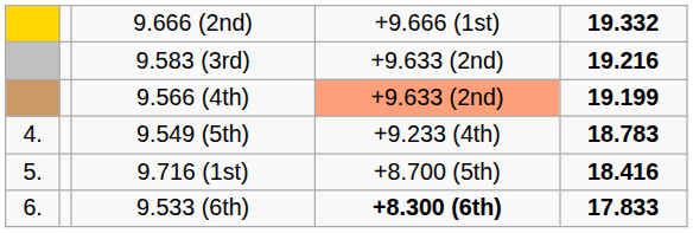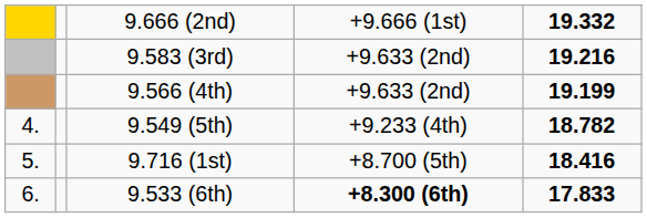 <table class=wikitable style="text-align:center">
 <tr>
 <td width=30 bgcolor=gold></td>
 <td align=left></td>
 <td width=160>9.666 (2nd)</td>
 <td width=160>+9.666 (1st)</td>
 <td width=80><strong>19.332</strong></td>
 </tr>
 <tr>
 <td bgcolor=silver></td>
 <td align=left></td>
 <td>9.583 (3rd)</td>
 <td>+9.633 (2nd)</td>
 <td><strong>19.216</strong></td>
 </tr>
 <tr>
 <td bgcolor=cc9966></td>
 <td align=left></td>
 <td>9.566 (4th)</td>
-<td style="background: lightsalmon;">+9.633 (2nd)</td>
+<td>+9.633 (2nd)</td>
 <td><strong>19.199</strong></td>
 </tr>
 <tr>
 <td>4.</td>
 <td align=left></td>
 <td>9.549 (5th)</td>
 <td>+9.233 (4th)</td>
-<td><strong>18.783</strong></td>
+<td><strong>18.782</strong></td>
 </tr>
 <tr>
 <td>5.</td>
 <td align=left></td>
 <td>9.716 (1st)</td>
 <td>+8.700 (5th)</td>
 <td><strong>18.416</strong></td>
 </tr>
 <tr>
 <td>6.</td>
 <td align=left></td>
 <td>9.533 (6th)</td>
 <td><strong>+8.300 (6th)</strong></td>
 <td><strong>17.833</strong></td>
 </tr>
 </table>
